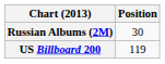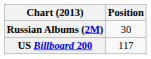 <table class="wikitable plainrowheaders" style="text-align:center">
 <tr>
 <th scope="col">Chart (2013)</th>
 <th scope="col">Position</th>
 </tr>
 <tr>
 <th scope="row">Russian Albums (<a href='#'>2M</a>)</th>
 <td>30</td>
 </tr>
 <tr>
 <th scope="row">US <a href='#'><em>Billboard</em> 200</a></th>
-<td>119</td>
+<td>117</td>
 </tr>
 </table>
